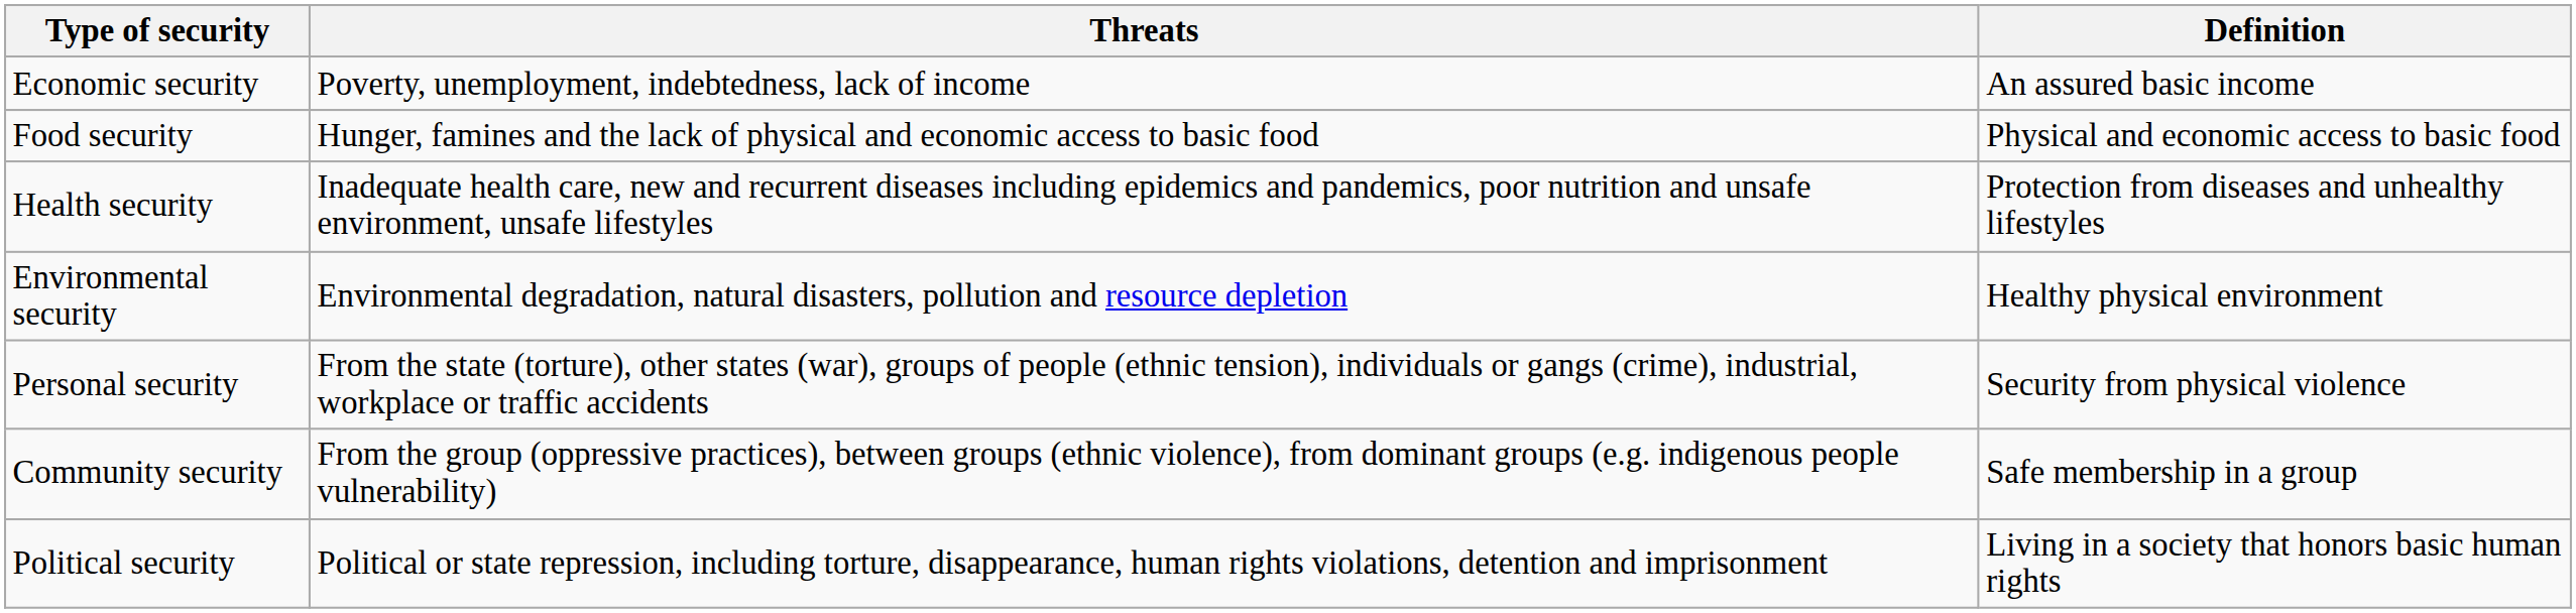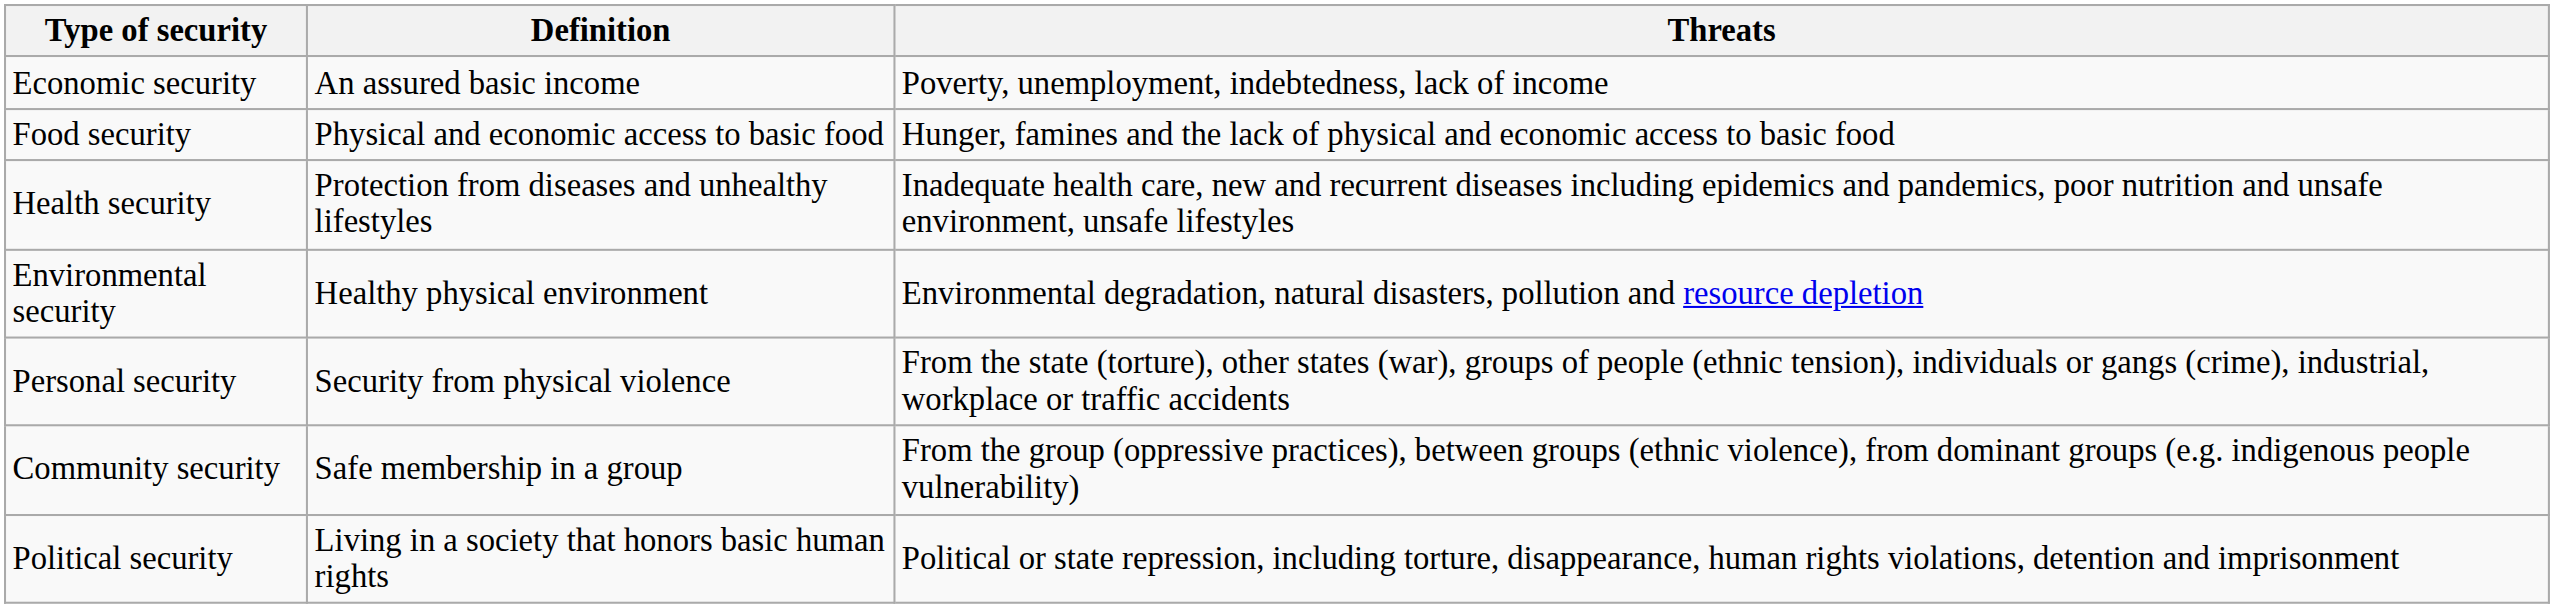 <table class="wikitable">
 <tr>
 <th>Type of security</th>
+<th>Definition</th>
 <th>Threats</th>
-<th>Definition</th>
 </tr>
 <tr>
 <td>Economic security</td>
+<td>An assured basic income</td>
 <td>Poverty, unemployment, indebtedness, lack of income</td>
-<td>An assured basic income</td>
 </tr>
 <tr>
 <td>Food security</td>
+<td>Physical and economic access to basic food</td>
 <td>Hunger, famines and the lack of physical and economic access to basic food</td>
-<td>Physical and economic access to basic food</td>
 </tr>
 <tr>
 <td>Health security</td>
+<td>Protection from diseases and unhealthy lifestyles</td>
 <td>Inadequate health care, new and recurrent diseases including epidemics and pandemics, poor nutrition and unsafe environment, unsafe lifestyles</td>
-<td>Protection from diseases and unhealthy lifestyles</td>
 </tr>
 <tr>
 <td>Environmental security</td>
+<td>Healthy physical environment</td>
 <td>Environmental degradation, natural disasters, pollution and <a href='#'>resource depletion</a></td>
-<td>Healthy physical environment</td>
 </tr>
 <tr>
 <td>Personal security</td>
+<td>Security from physical violence</td>
 <td>From the state (torture), other states (war), groups of people (ethnic tension), individuals or gangs (crime), industrial, workplace or traffic accidents</td>
-<td>Security from physical violence</td>
 </tr>
 <tr>
 <td>Community security</td>
+<td>Safe membership in a group</td>
 <td>From the group (oppressive practices), between groups (ethnic violence), from dominant groups (e.g. indigenous people vulnerability)</td>
-<td>Safe membership in a group</td>
 </tr>
 <tr>
 <td>Political security</td>
+<td>Living in a society that honors basic human rights</td>
 <td>Political or state repression, including torture, disappearance, human rights violations, detention and imprisonment</td>
-<td>Living in a society that honors basic human rights</td>
 </tr>
 </table>
